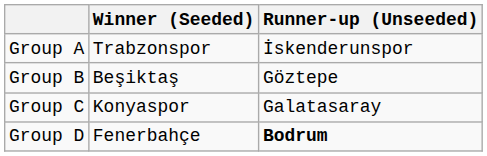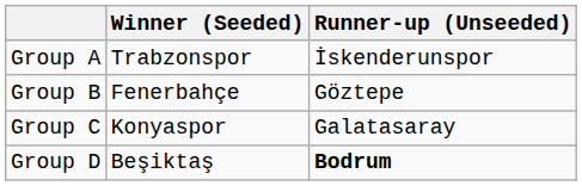 <table class="wikitable">
 <tr>
 <th></th>
 <th>Winner (Seeded)</th>
 <th>Runner-up (Unseeded)</th>
 </tr>
 <tr>
 <td>Group A</td>
 <td>Trabzonspor</td>
 <td>İskenderunspor</td>
 </tr>
 <tr>
 <td>Group B</td>
-<td>Beşiktaş</td>
+<td>Fenerbahçe</td>
 <td>Göztepe</td>
 </tr>
 <tr>
 <td>Group C</td>
 <td>Konyaspor</td>
 <td>Galatasaray</td>
 </tr>
 <tr>
 <td>Group D</td>
-<td>Fenerbahçe</td>
+<td>Beşiktaş</td>
 <td><strong>Bodrum</strong></td>
 </tr>
 </table>
